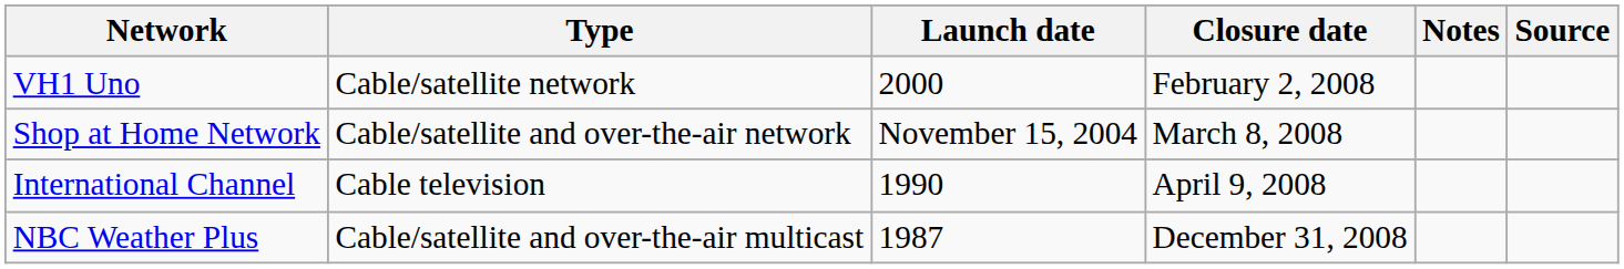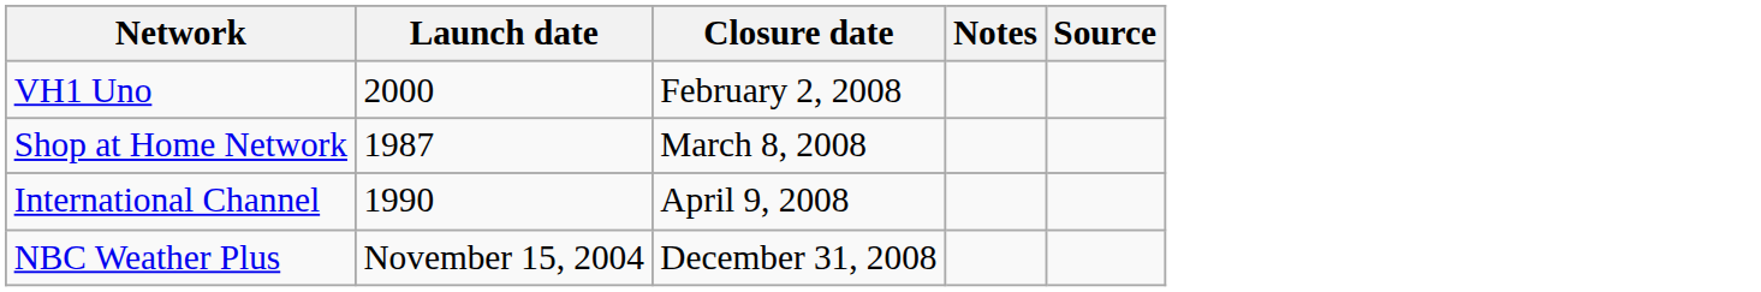 <table class="wikitable sortable">
 <tr>
 <th>Network</th>
-<th>Type</th>
 <th>Launch date</th>
 <th>Closure date</th>
 <th>Notes</th>
 <th>Source</th>
 </tr>
 <tr>
 <td><a href='#'>VH1 Uno</a></td>
-<td>Cable/satellite network</td>
 <td>2000</td>
 <td>February 2, 2008</td>
 <td></td>
 <td></td>
 </tr>
 <tr>
 <td><a href='#'>Shop at Home Network</a></td>
-<td>Cable/satellite and over-the-air network</td>
-<td>November 15, 2004</td>
+<td>1987</td>
 <td>March 8, 2008</td>
 <td></td>
 <td></td>
 </tr>
 <tr>
 <td><a href='#'>International Channel</a></td>
-<td>Cable television</td>
 <td>1990</td>
 <td>April 9, 2008</td>
 <td></td>
 <td></td>
 </tr>
 <tr>
 <td><a href='#'>NBC Weather Plus</a></td>
-<td>Cable/satellite and over-the-air multicast</td>
-<td>1987</td>
+<td>November 15, 2004</td>
 <td>December 31, 2008</td>
 <td></td>
 <td></td>
 </tr>
 </table>
